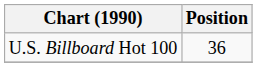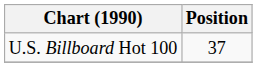 <table class="wikitable sortable">
 <tr>
 <th align="left">Chart (1990)</th>
 <th align="center">Position</th>
 </tr>
 <tr>
 <td align="left">U.S. <em>Billboard</em> Hot 100</td>
-<td align="center">36</td>
+<td align="center">37</td>
 </tr>
 <tr>
 </tr>
 </table>
